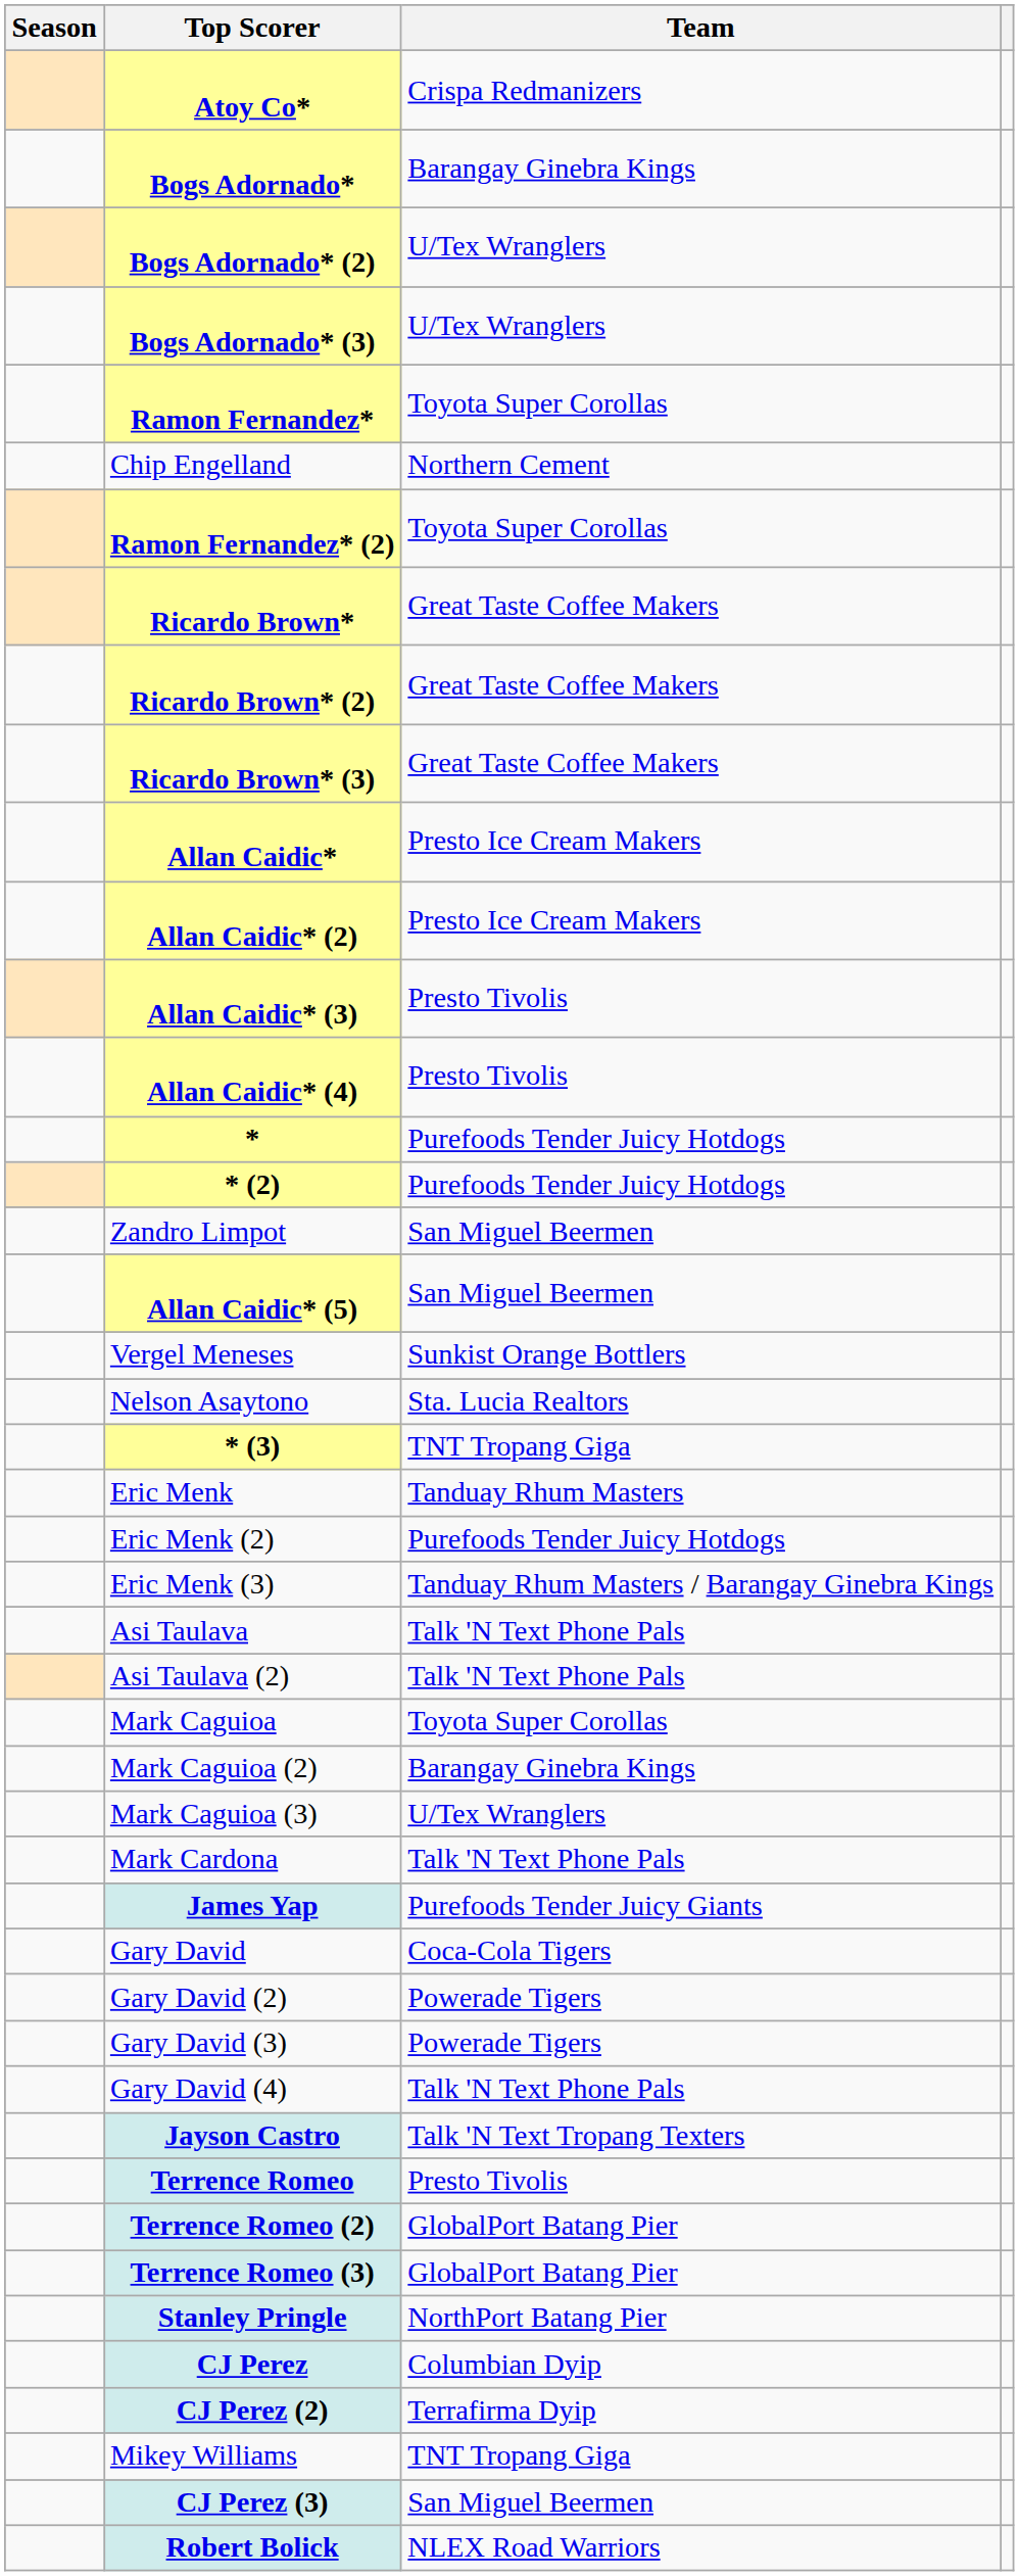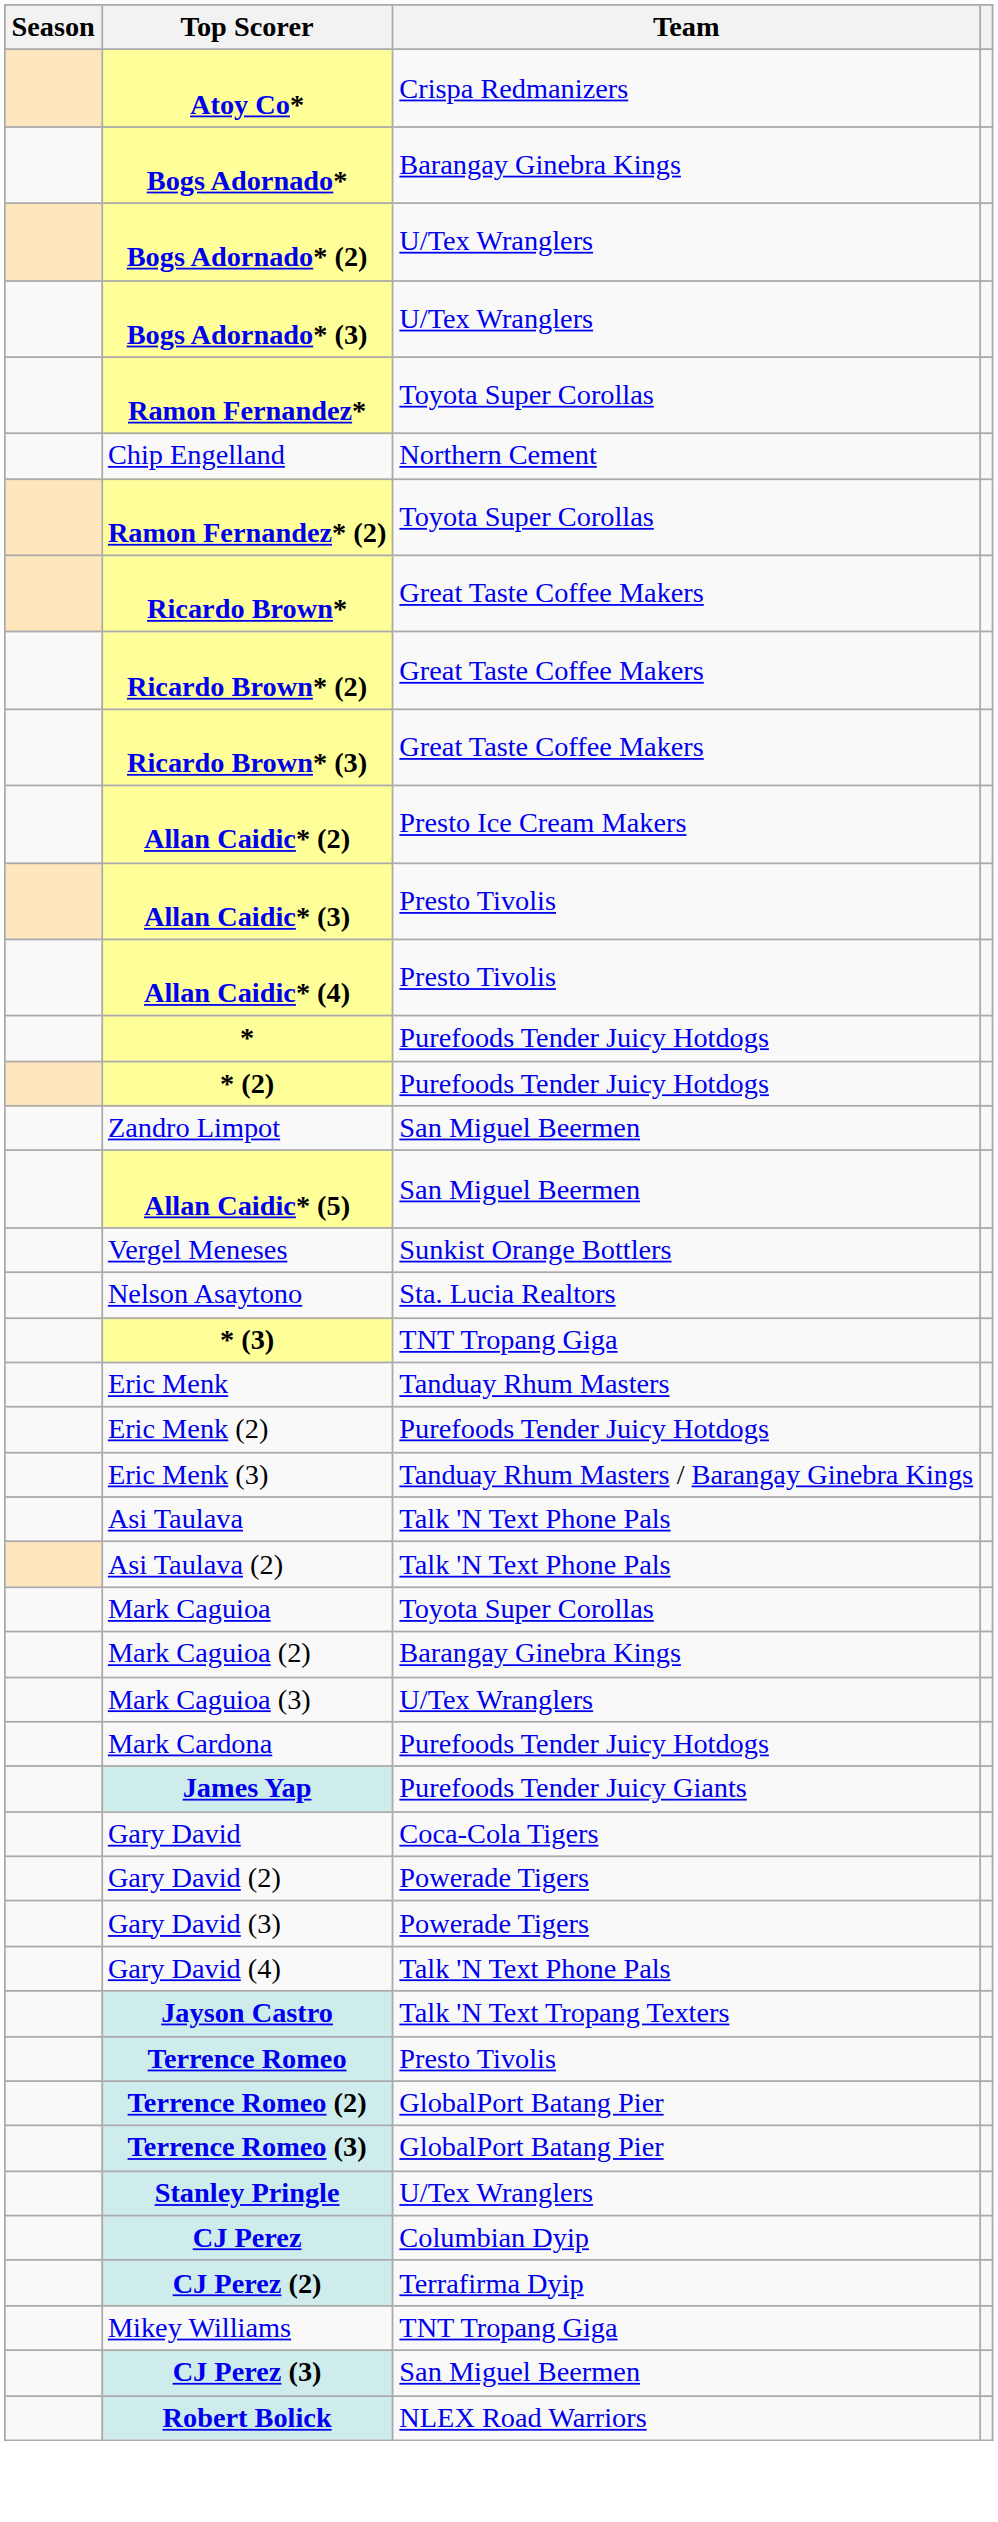 <table class="wikitable plainrowheaders sortable" style="text-align:left;">
 <tr>
 <th>Season</th>
 <th>Top Scorer</th>
 <th>Team</th>
 <th></th>
 </tr>
 <tr>
 <th scope="row" style="background-color:#FFE6BD"></th>
 <th scope="row" style="background-color:#FFFF99"><br><a href='#'>Atoy Co</a>*</th>
 <td><a href='#'>Crispa Redmanizers</a></td>
 <td></td>
 </tr>
 <tr>
 <td></td>
 <th scope="row" style="background-color:#FFFF99"><br><a href='#'>Bogs Adornado</a>*</th>
 <td><a href='#'>Barangay Ginebra Kings</a></td>
 <td></td>
 </tr>
 <tr>
 <th scope="row" style="background-color:#FFE6BD"></th>
 <th scope="row" style="background-color:#FFFF99"><br><a href='#'>Bogs Adornado</a>* (2)</th>
 <td><a href='#'>U/Tex Wranglers</a></td>
 <td></td>
 </tr>
 <tr>
 <td></td>
 <th scope="row" style="background-color:#FFFF99"><br><a href='#'>Bogs Adornado</a>* (3)</th>
 <td><a href='#'>U/Tex Wranglers</a></td>
 <td></td>
 </tr>
 <tr>
 <td></td>
 <th scope="row" style="background-color:#FFFF99"><br><a href='#'>Ramon Fernandez</a>*</th>
 <td><a href='#'>Toyota Super Corollas</a></td>
 <td></td>
 </tr>
 <tr>
 <td></td>
 <td><a href='#'>Chip Engelland</a></td>
 <td><a href='#'>Northern Cement</a></td>
 <td></td>
 </tr>
 <tr>
 <th scope="row" style="background-color:#FFE6BD"></th>
 <th scope="row" style="background-color:#FFFF99"><br><a href='#'>Ramon Fernandez</a>* (2)</th>
 <td><a href='#'>Toyota Super Corollas</a></td>
 <td></td>
 </tr>
 <tr>
 <th scope="row" style="background-color:#FFE6BD"></th>
 <th scope="row" style="background-color:#FFFF99"><br><a href='#'>Ricardo Brown</a>*</th>
 <td><a href='#'>Great Taste Coffee Makers</a></td>
 <td></td>
 </tr>
 <tr>
 <td></td>
 <th scope="row" style="background-color:#FFFF99"><br><a href='#'>Ricardo Brown</a>* (2)</th>
 <td><a href='#'>Great Taste Coffee Makers</a></td>
 <td></td>
 </tr>
 <tr>
 <td></td>
 <th scope="row" style="background-color:#FFFF99"><br><a href='#'>Ricardo Brown</a>* (3)</th>
 <td><a href='#'>Great Taste Coffee Makers</a></td>
-<td></td>
-</tr>
-<tr>
-<td></td>
-<th scope="row" style="background-color:#FFFF99"><br><a href='#'>Allan Caidic</a>*</th>
-<td><a href='#'>Presto Ice Cream Makers</a></td>
 <td></td>
 </tr>
 <tr>
 <td></td>
 <th scope="row" style="background-color:#FFFF99"><br><a href='#'>Allan Caidic</a>* (2)</th>
 <td><a href='#'>Presto Ice Cream Makers</a></td>
 <td></td>
 </tr>
 <tr>
 <th scope="row" style="background-color:#FFE6BD"></th>
 <th scope="row" style="background-color:#FFFF99"><br><a href='#'>Allan Caidic</a>* (3)</th>
 <td><a href='#'>Presto Tivolis</a></td>
 <td></td>
 </tr>
 <tr>
 <td></td>
 <th scope="row" style="background-color:#FFFF99"><br><a href='#'>Allan Caidic</a>* (4)</th>
 <td><a href='#'>Presto Tivolis</a></td>
 <td></td>
 </tr>
 <tr>
 <td></td>
 <th scope="row" style="background-color:#FFFF99">*</th>
 <td><a href='#'>Purefoods Tender Juicy Hotdogs</a></td>
 <td></td>
 </tr>
 <tr>
 <th scope="row" style="background-color:#FFE6BD"></th>
 <th scope="row" style="background-color:#FFFF99">* (2)</th>
 <td><a href='#'>Purefoods Tender Juicy Hotdogs</a></td>
 <td></td>
 </tr>
 <tr>
 <td></td>
 <td><a href='#'>Zandro Limpot</a></td>
 <td><a href='#'>San Miguel Beermen</a></td>
 <td></td>
 </tr>
 <tr>
 <td></td>
 <th scope="row" style="background-color:#FFFF99"><br><a href='#'>Allan Caidic</a>* (5)</th>
 <td><a href='#'>San Miguel Beermen</a></td>
 <td></td>
 </tr>
 <tr>
 <td></td>
 <td><a href='#'>Vergel Meneses</a></td>
 <td><a href='#'>Sunkist Orange Bottlers</a></td>
 <td></td>
 </tr>
 <tr>
 <td></td>
 <td><a href='#'>Nelson Asaytono</a></td>
 <td><a href='#'>Sta. Lucia Realtors</a></td>
 <td></td>
 </tr>
 <tr>
 <td></td>
 <th scope="row" style="background-color:#FFFF99">* (3)</th>
 <td><a href='#'>TNT Tropang Giga</a></td>
 <td></td>
 </tr>
 <tr>
 <td></td>
 <td><a href='#'>Eric Menk</a></td>
 <td><a href='#'>Tanduay Rhum Masters</a></td>
 <td></td>
 </tr>
 <tr>
 <td></td>
 <td><a href='#'>Eric Menk</a> (2)</td>
 <td><a href='#'>Purefoods Tender Juicy Hotdogs</a></td>
 <td></td>
 </tr>
 <tr>
 <td></td>
 <td><a href='#'>Eric Menk</a> (3)</td>
 <td><a href='#'>Tanduay Rhum Masters</a> / <a href='#'>Barangay Ginebra Kings</a></td>
 <td></td>
 </tr>
 <tr>
 <td></td>
 <td><a href='#'>Asi Taulava</a></td>
 <td><a href='#'>Talk 'N Text Phone Pals</a></td>
 <td></td>
 </tr>
 <tr>
 <th scope="row" style="background-color:#FFE6BD"></th>
 <td><a href='#'>Asi Taulava</a> (2)</td>
 <td><a href='#'>Talk 'N Text Phone Pals</a></td>
 <td></td>
 </tr>
 <tr>
 <td></td>
 <td><a href='#'>Mark Caguioa</a></td>
 <td><a href='#'>Toyota Super Corollas</a></td>
 <td></td>
 </tr>
 <tr>
 <td></td>
 <td><a href='#'>Mark Caguioa</a> (2)</td>
 <td><a href='#'>Barangay Ginebra Kings</a></td>
 <td></td>
 </tr>
 <tr>
 <td></td>
 <td><a href='#'>Mark Caguioa</a> (3)</td>
 <td><a href='#'>U/Tex Wranglers</a></td>
 <td></td>
 </tr>
 <tr>
 <td></td>
 <td><a href='#'>Mark Cardona</a></td>
-<td><a href='#'>Talk 'N Text Phone Pals</a></td>
+<td><a href='#'>Purefoods Tender Juicy Hotdogs</a></td>
 <td></td>
 </tr>
 <tr>
 <td></td>
 <th scope="row" style="background-color:#CFECEC"><a href='#'>James Yap</a></th>
 <td><a href='#'>Purefoods Tender Juicy Giants</a></td>
 <td></td>
 </tr>
 <tr>
 <td></td>
 <td><a href='#'>Gary David</a></td>
 <td><a href='#'>Coca-Cola Tigers</a></td>
 <td></td>
 </tr>
 <tr>
 <td></td>
 <td><a href='#'>Gary David</a> (2)</td>
 <td><a href='#'>Powerade Tigers</a></td>
 <td></td>
 </tr>
 <tr>
 <td></td>
 <td><a href='#'>Gary David</a> (3)</td>
 <td><a href='#'>Powerade Tigers</a></td>
 <td></td>
 </tr>
 <tr>
 <td></td>
 <td><a href='#'>Gary David</a> (4)</td>
 <td><a href='#'>Talk 'N Text Phone Pals</a></td>
 <td></td>
 </tr>
 <tr>
 <td></td>
 <th scope="row" style="background-color:#CFECEC"><a href='#'>Jayson Castro</a></th>
 <td><a href='#'>Talk 'N Text Tropang Texters</a></td>
 <td></td>
 </tr>
 <tr>
 <td></td>
 <th scope="row" style="background-color:#CFECEC"><a href='#'>Terrence Romeo</a></th>
 <td><a href='#'>Presto Tivolis</a></td>
 <td></td>
 </tr>
 <tr>
 <td></td>
 <th scope="row" style="background-color:#CFECEC"><a href='#'>Terrence Romeo</a> (2)</th>
 <td><a href='#'>GlobalPort Batang Pier</a></td>
 <td></td>
 </tr>
 <tr>
 <td></td>
 <th scope="row" style="background-color:#CFECEC"><a href='#'>Terrence Romeo</a> (3)</th>
 <td><a href='#'>GlobalPort Batang Pier</a></td>
 <td></td>
 </tr>
 <tr>
 <td></td>
 <th scope="row" style="background-color:#CFECEC"><a href='#'>Stanley Pringle</a></th>
-<td><a href='#'>NorthPort Batang Pier</a></td>
+<td><a href='#'>U/Tex Wranglers</a></td>
 <td></td>
 </tr>
 <tr>
 <td></td>
 <th scope="row" style="background-color:#CFECEC"><a href='#'>CJ Perez</a></th>
 <td><a href='#'>Columbian Dyip</a></td>
 <td></td>
 </tr>
 <tr>
 <td></td>
 <th scope="row" style="background-color:#CFECEC"><a href='#'>CJ Perez</a> (2)</th>
 <td><a href='#'>Terrafirma Dyip</a></td>
 <td></td>
 </tr>
 <tr>
 <td></td>
 <td><a href='#'>Mikey Williams</a></td>
 <td><a href='#'>TNT Tropang Giga</a></td>
 <td></td>
 </tr>
 <tr>
 <td></td>
 <th scope="row" style="background-color:#CFECEC"><a href='#'>CJ Perez</a> (3)</th>
 <td><a href='#'>San Miguel Beermen</a></td>
 <td></td>
 </tr>
 <tr>
 <td></td>
 <th scope="row" style="background-color:#CFECEC"><a href='#'>Robert Bolick</a></th>
 <td><a href='#'>NLEX Road Warriors</a></td>
 <td></td>
 </tr>
 </table>
